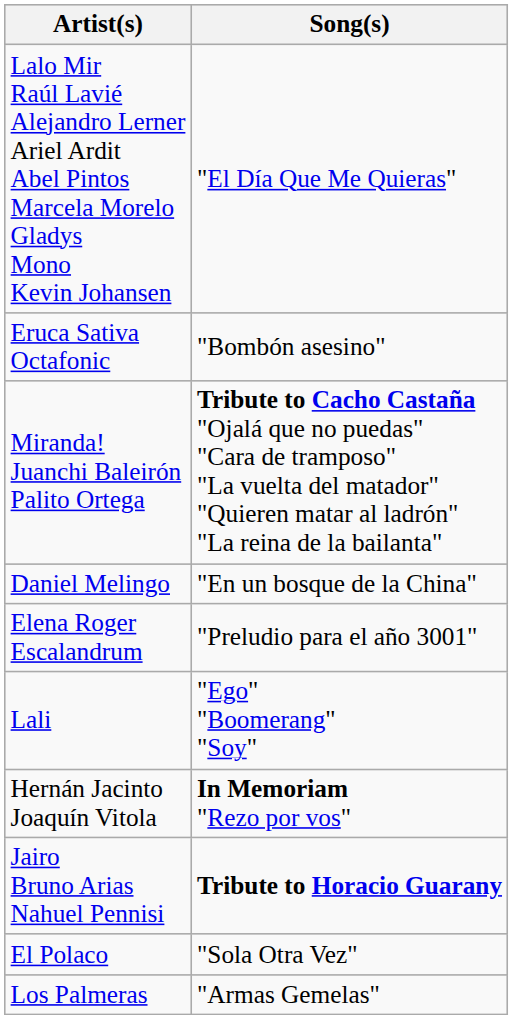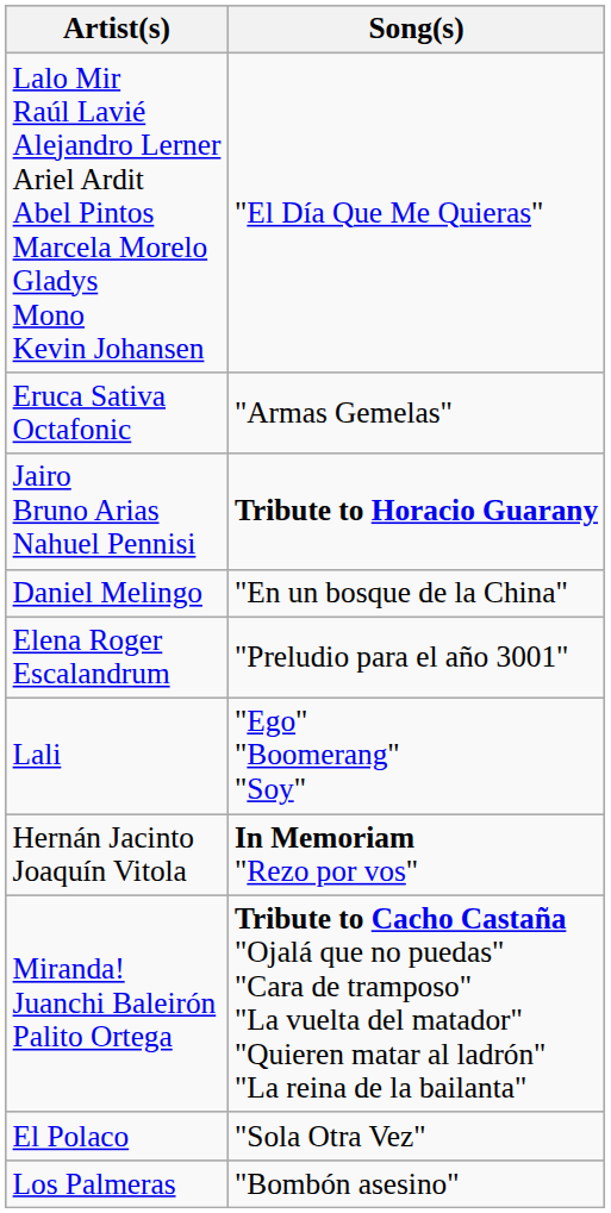 <table class="wikitable plainrowheaders">
 <tr>
 <th scope="col">Artist(s)</th>
 <th scope="col">Song(s)</th>
 </tr>
 <tr>
 <td scope="row"><a href='#'>Lalo Mir</a> <br> <a href='#'>Raúl Lavié</a> <br> <a href='#'>Alejandro Lerner</a> <br> Ariel Ardit <br> <a href='#'>Abel Pintos</a> <br> <a href='#'>Marcela Morelo</a> <br> <a href='#'>Gladys</a> <br> <a href='#'>Mono</a> <br> <a href='#'>Kevin Johansen</a></td>
 <td>"<a href='#'>El Día Que Me Quieras</a>"</td>
 </tr>
 <tr>
 <td><a href='#'>Eruca Sativa</a> <br> <a href='#'>Octafonic</a></td>
-<td>"Bombón asesino"</td>
+<td>"Armas Gemelas"</td>
 </tr>
 <tr>
-<td><a href='#'>Miranda!</a> <br> <a href='#'>Juanchi Baleirón</a> <br> <a href='#'>Palito Ortega</a></td>
-<td><strong>Tribute to <a href='#'>Cacho Castaña</a></strong> <br> "Ojalá que no puedas" <br> "Cara de tramposo" <br> "La vuelta del matador" <br> "Quieren matar al ladrón" <br> "La reina de la bailanta"</td>
+<td><a href='#'>Jairo</a> <br> <a href='#'>Bruno Arias</a> <br> <a href='#'>Nahuel Pennisi</a></td>
+<td><strong>Tribute to <a href='#'>Horacio Guarany</a></strong></td>
 </tr>
 <tr>
 <td><a href='#'>Daniel Melingo</a></td>
 <td>"En un bosque de la China"</td>
 </tr>
 <tr>
 <td><a href='#'>Elena Roger</a> <br> <a href='#'>Escalandrum</a></td>
 <td>"Preludio para el año 3001"</td>
 </tr>
 <tr>
 <td><a href='#'>Lali</a></td>
 <td>"<a href='#'>Ego</a>" <br> "<a href='#'>Boomerang</a>" <br> "<a href='#'>Soy</a>"</td>
 </tr>
 <tr>
 <td>Hernán Jacinto <br> Joaquín Vitola</td>
 <td><strong>In Memoriam</strong> <br> "<a href='#'>Rezo por vos</a>"</td>
 </tr>
 <tr>
-<td><a href='#'>Jairo</a> <br> <a href='#'>Bruno Arias</a> <br> <a href='#'>Nahuel Pennisi</a></td>
-<td><strong>Tribute to <a href='#'>Horacio Guarany</a></strong></td>
+<td><a href='#'>Miranda!</a> <br> <a href='#'>Juanchi Baleirón</a> <br> <a href='#'>Palito Ortega</a></td>
+<td><strong>Tribute to <a href='#'>Cacho Castaña</a></strong> <br> "Ojalá que no puedas" <br> "Cara de tramposo" <br> "La vuelta del matador" <br> "Quieren matar al ladrón" <br> "La reina de la bailanta"</td>
 </tr>
 <tr>
 <td><a href='#'>El Polaco</a></td>
 <td>"Sola Otra Vez"</td>
 </tr>
 <tr>
 <td><a href='#'>Los Palmeras</a></td>
-<td>"Armas Gemelas"</td>
+<td>"Bombón asesino"</td>
 </tr>
 </table>
